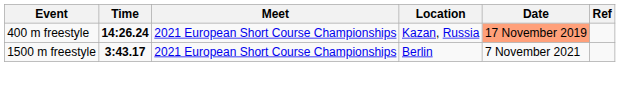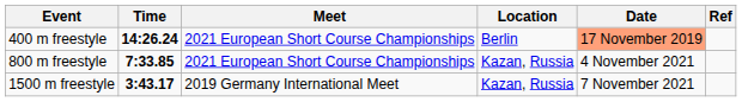 <table class="wikitable">
 <tr>
 <th>Event</th>
 <th>Time</th>
 <th>Meet</th>
 <th>Location</th>
 <th>Date</th>
 <th>Ref</th>
 </tr>
 <tr>
 <td>400 m freestyle</td>
 <td style="text-align:center;"><strong>14:26.24</strong></td>
 <td><a href='#'>2021 European Short Course Championships</a></td>
+<td><a href='#'>Berlin</a></td>
+<td style="background: lightsalmon;">17 November 2019</td>
+<td style="text-align:center;"></td>
+</tr>
+<tr>
+<td>800 m freestyle</td>
+<td style="text-align:center;"><strong>7:33.85</strong></td>
+<td><a href='#'>2021 European Short Course Championships</a></td>
 <td><a href='#'>Kazan</a>, <a href='#'>Russia</a></td>
-<td style="background: lightsalmon;">17 November 2019</td>
+<td>4 November 2021</td>
 <td style="text-align:center;"></td>
 </tr>
 <tr>
 <td>1500 m freestyle</td>
 <td style="text-align:center;"><strong>3:43.17</strong></td>
-<td><a href='#'>2021 European Short Course Championships</a></td>
-<td><a href='#'>Berlin</a></td>
+<td>2019 Germany International Meet</td>
+<td><a href='#'>Kazan</a>, <a href='#'>Russia</a></td>
 <td>7 November 2021</td>
 <td style="text-align:center;"></td>
 </tr>
 </table>
